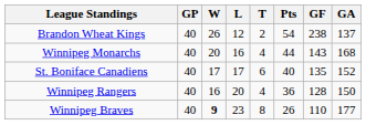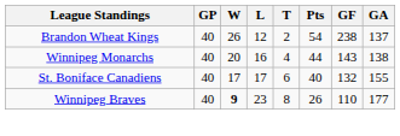 <table class="wikitable" style="text-align:center">
 <tr>
 <th width="45%">League Standings</th>
 <th width="6.25%">GP</th>
 <th width="6.25%">W</th>
 <th width="6.25%">L</th>
 <th width="6.25%">T</th>
 <th width="7.5%">Pts</th>
 <th width="7.5%">GF</th>
 <th width="7.5%">GA</th>
 </tr>
 <tr>
 <td><a href='#'>Brandon Wheat Kings</a></td>
 <td>40</td>
 <td>26</td>
 <td>12</td>
 <td>2</td>
 <td>54</td>
 <td>238</td>
 <td>137</td>
 </tr>
 <tr>
 <td><a href='#'>Winnipeg Monarchs</a></td>
 <td>40</td>
 <td>20</td>
 <td>16</td>
 <td>4</td>
 <td>44</td>
 <td>143</td>
-<td>168</td>
+<td>138</td>
 </tr>
 <tr>
 <td><a href='#'>St. Boniface Canadiens</a></td>
 <td>40</td>
 <td>17</td>
 <td>17</td>
 <td>6</td>
 <td>40</td>
-<td>135</td>
-<td>152</td>
-</tr>
-<tr>
-<td><a href='#'>Winnipeg Rangers</a></td>
-<td>40</td>
-<td>16</td>
-<td>20</td>
-<td>4</td>
-<td>36</td>
-<td>128</td>
-<td>150</td>
+<td>132</td>
+<td>155</td>
 </tr>
 <tr>
 <td><a href='#'>Winnipeg Braves</a></td>
 <td>40</td>
 <td><strong>9</strong></td>
 <td>23</td>
 <td>8</td>
 <td>26</td>
 <td>110</td>
 <td>177</td>
 </tr>
 </table>
